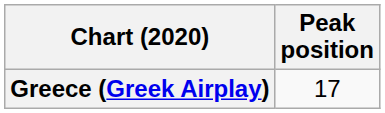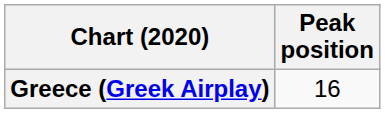 <table class="wikitable sortable plainrowheaders" style="text-align:center">
 <tr>
 <th>Chart (2020)</th>
 <th>Peak<br>position</th>
 </tr>
 <tr>
 <th scope="row">Greece (<a href='#'>Greek Airplay</a>)</th>
-<td>17</td>
+<td>16</td>
 </tr>
 </table>
